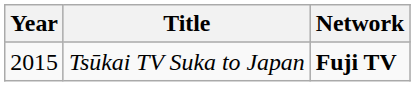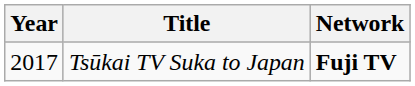 <table class="wikitable">
 <tr>
 <th>Year</th>
 <th>Title</th>
 <th>Network</th>
 </tr>
 <tr>
-<td>2015</td>
+<td>2017</td>
 <td><em>Tsūkai TV Suka to Japan</em></td>
 <td><strong>Fuji TV</strong></td>
 </tr>
 </table>
